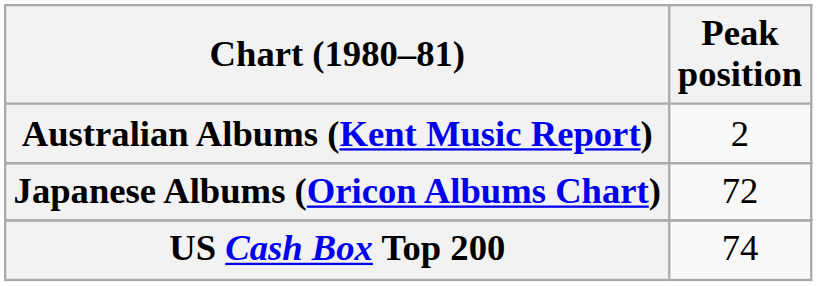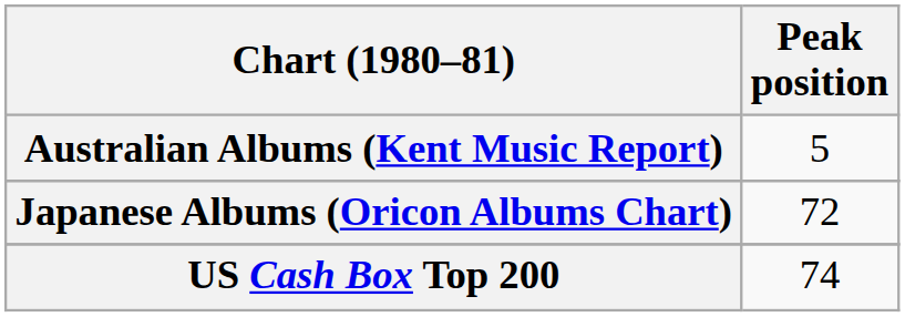 <table class="wikitable sortable plainrowheaders" style="text-align:center">
 <tr>
 <th scope="col">Chart (1980–81)</th>
 <th scope="col">Peak<br>position</th>
 </tr>
 <tr>
 <th scope="row">Australian Albums (<a href='#'>Kent Music Report</a>)</th>
-<td>2</td>
+<td>5</td>
 </tr>
 <tr>
 </tr>
 <tr>
 </tr>
 <tr>
 </tr>
 <tr>
 </tr>
 <tr>
 <th scope="row">Japanese Albums (<a href='#'>Oricon Albums Chart</a>)</th>
 <td>72</td>
 </tr>
 <tr>
 </tr>
 <tr>
 </tr>
 <tr>
 </tr>
 <tr>
 </tr>
 <tr>
 <th scope="row">US <em><a href='#'>Cash Box</a></em> Top 200</th>
 <td>74</td>
 </tr>
 </table>
